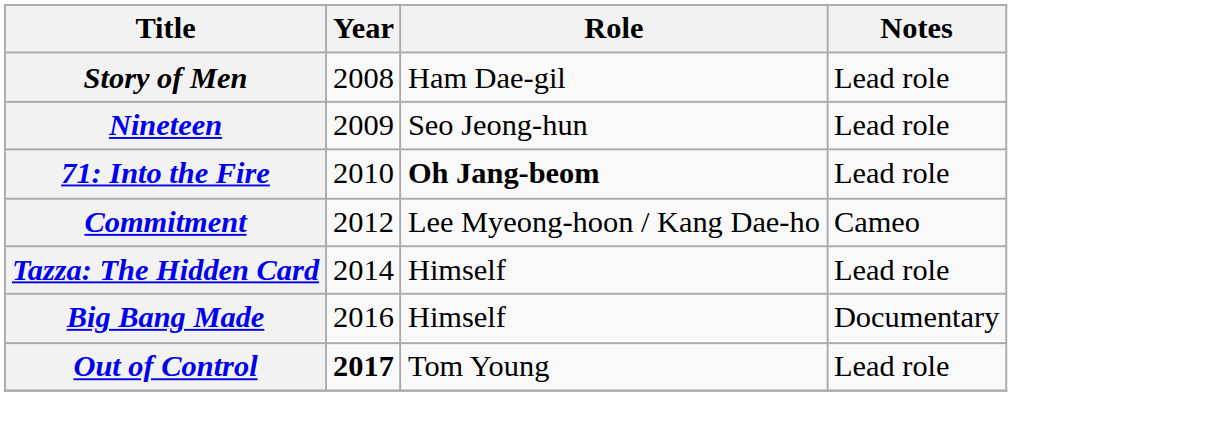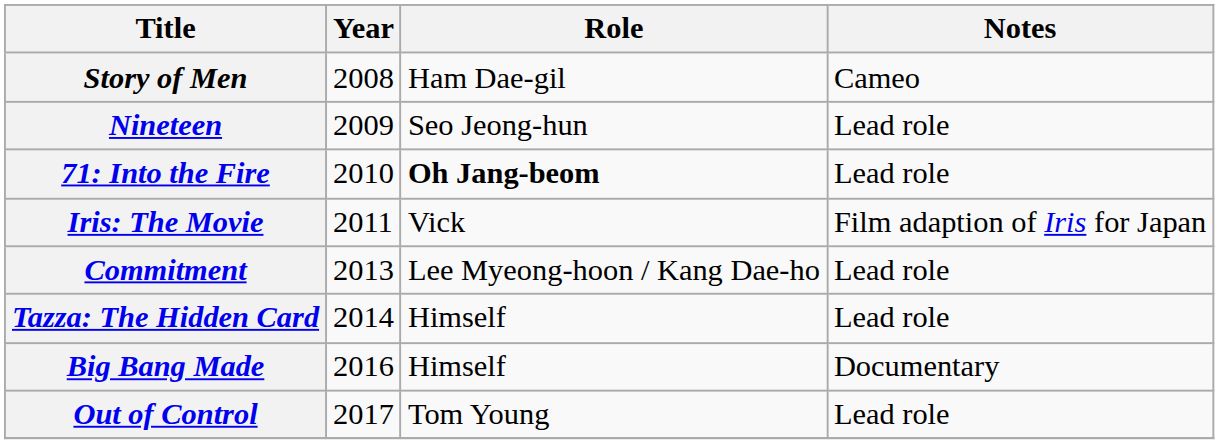 <table class="wikitable plainrowheaders">
 <tr>
 <th>Title</th>
 <th>Year</th>
 <th>Role</th>
 <th>Notes</th>
 </tr>
 <tr>
 <th scope=row><em>Story of Men</em></th>
 <td>2008</td>
 <td>Ham Dae-gil</td>
-<td>Lead role</td>
+<td>Cameo</td>
 </tr>
 <tr>
 <th scope=row><em><a href='#'>Nineteen</a></em></th>
 <td>2009</td>
 <td>Seo Jeong-hun</td>
 <td>Lead role</td>
 </tr>
 <tr>
 <th scope=row><em><a href='#'>71: Into the Fire</a></em></th>
 <td>2010</td>
 <td><strong>Oh Jang-beom</strong></td>
 <td>Lead role</td>
 </tr>
 <tr>
+<th scope=row><em><a href='#'>Iris: The Movie</a></em></th>
+<td>2011</td>
+<td>Vick</td>
+<td>Film adaption of <em><a href='#'>Iris</a></em> for Japan</td>
+</tr>
+<tr>
 <th scope=row><em><a href='#'>Commitment</a></em></th>
-<td>2012</td>
+<td>2013</td>
 <td>Lee Myeong-hoon / Kang Dae-ho</td>
-<td>Cameo</td>
+<td>Lead role</td>
 </tr>
 <tr>
 <th scope=row><em><a href='#'>Tazza: The Hidden Card</a></em></th>
 <td>2014</td>
 <td>Himself</td>
 <td>Lead role</td>
 </tr>
 <tr>
 <th scope=row><em><a href='#'>Big Bang Made</a></em></th>
 <td>2016</td>
 <td>Himself</td>
 <td>Documentary</td>
 </tr>
 <tr>
 <th scope=row><em><a href='#'>Out of Control</a></em></th>
-<td><strong>2017</strong></td>
+<td>2017</td>
 <td>Tom Young</td>
 <td>Lead role</td>
 </tr>
 <tr>
 </tr>
 </table>
